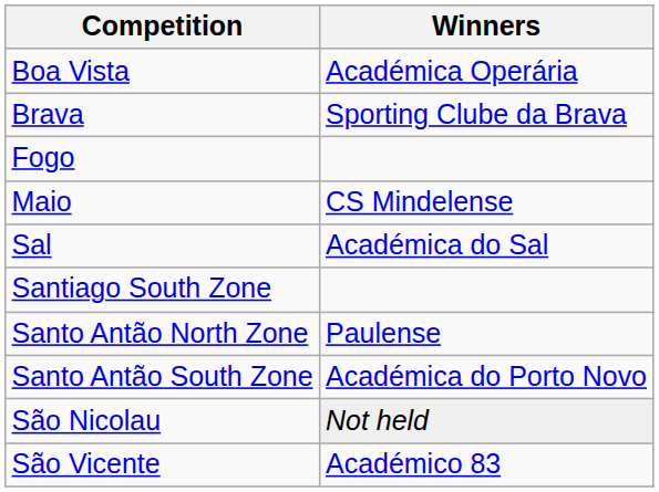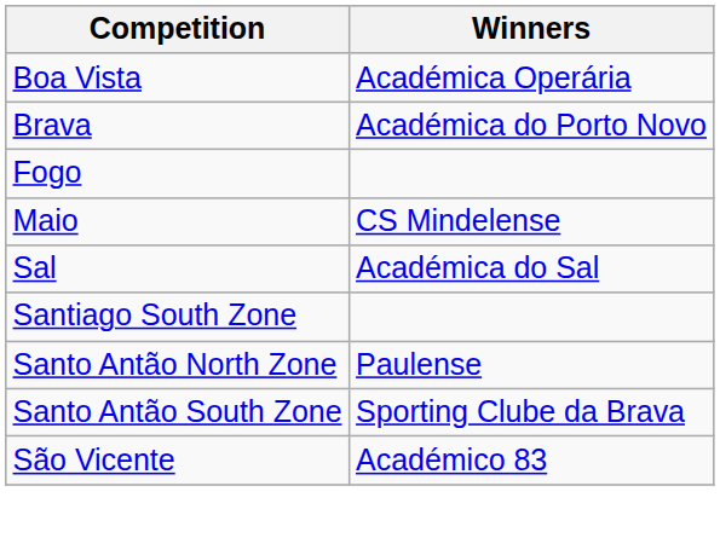 <table class="wikitable">
 <tr>
 <th>Competition</th>
 <th>Winners</th>
 </tr>
 <tr>
 <td><a href='#'>Boa Vista</a></td>
 <td><a href='#'>Académica Operária</a></td>
 </tr>
 <tr>
 <td><a href='#'>Brava</a></td>
-<td><a href='#'>Sporting Clube da Brava</a></td>
+<td><a href='#'>Académica do Porto Novo</a></td>
 </tr>
 <tr>
 <td><a href='#'>Fogo</a></td>
 <td></td>
 </tr>
 <tr>
 <td><a href='#'>Maio</a></td>
 <td><a href='#'>CS Mindelense</a></td>
 </tr>
 <tr>
 <td><a href='#'>Sal</a></td>
 <td><a href='#'>Académica do Sal</a></td>
 </tr>
 <tr>
 <td><a href='#'>Santiago South Zone</a></td>
 <td></td>
 </tr>
 <tr>
 <td><a href='#'>Santo Antão North Zone</a></td>
 <td><a href='#'>Paulense</a></td>
 </tr>
 <tr>
 <td><a href='#'>Santo Antão South Zone</a></td>
-<td><a href='#'>Académica do Porto Novo</a></td>
-</tr>
-<tr>
-<td><a href='#'>São Nicolau</a></td>
-<td bgcolor=#EFEFEF><em>Not held</em></td>
+<td><a href='#'>Sporting Clube da Brava</a></td>
 </tr>
 <tr>
 <td><a href='#'>São Vicente</a></td>
 <td><a href='#'>Académico 83</a></td>
 </tr>
 </table>
